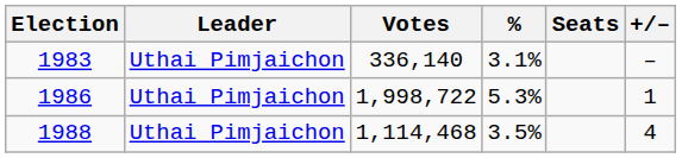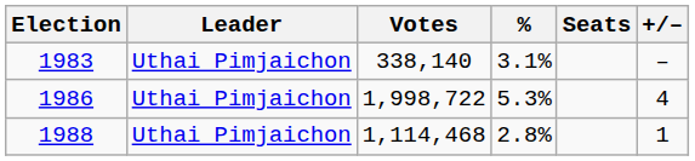 <table class="wikitable" style=text-align:center>
 <tr>
 <th>Election</th>
 <th>Leader</th>
 <th>Votes</th>
 <th>%</th>
 <th>Seats</th>
 <th>+/–</th>
 </tr>
 <tr>
 <td><a href='#'>1983</a></td>
 <td><a href='#'>Uthai Pimjaichon</a></td>
-<td>336,140</td>
+<td>338,140</td>
 <td>3.1%</td>
 <td></td>
 <td>–</td>
 </tr>
 <tr>
 <td><a href='#'>1986</a></td>
 <td><a href='#'>Uthai Pimjaichon</a></td>
 <td>1,998,722</td>
 <td>5.3%</td>
 <td></td>
-<td>1</td>
+<td>4</td>
 </tr>
 <tr>
 <td><a href='#'>1988</a></td>
 <td><a href='#'>Uthai Pimjaichon</a></td>
 <td>1,114,468</td>
-<td>3.5%</td>
+<td>2.8%</td>
 <td></td>
-<td>4</td>
+<td>1</td>
 </tr>
 </table>
